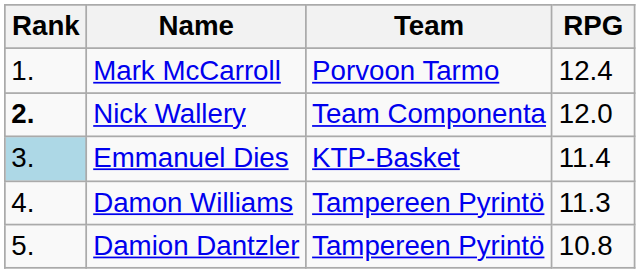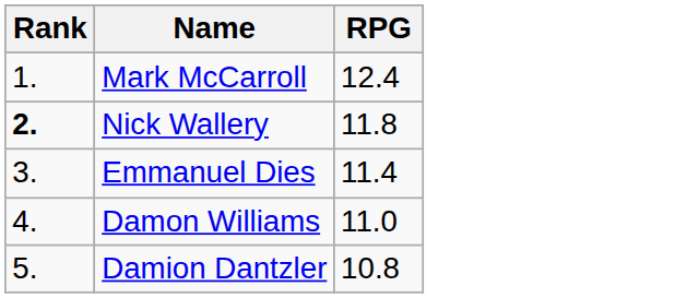 <table class="wikitable">
 <tr>
 <th width=40>Rank</th>
 <th>Name</th>
-<th>Team</th>
 <th width=40>RPG</th>
 </tr>
 <tr>
 <td>1.</td>
 <td> <a href='#'>Mark McCarroll</a></td>
-<td><a href='#'>Porvoon Tarmo</a></td>
 <td>12.4</td>
 </tr>
 <tr>
 <td><strong>2.</strong></td>
 <td> <a href='#'>Nick Wallery</a></td>
-<td><a href='#'>Team Componenta</a></td>
-<td>12.0</td>
+<td>11.8</td>
 </tr>
 <tr>
-<td style="background: lightblue;">3.</td>
+<td>3.</td>
 <td> <a href='#'>Emmanuel Dies</a></td>
-<td><a href='#'>KTP-Basket</a></td>
 <td>11.4</td>
 </tr>
 <tr>
 <td>4.</td>
 <td> <a href='#'>Damon Williams</a></td>
-<td><a href='#'>Tampereen Pyrintö</a></td>
-<td>11.3</td>
+<td>11.0</td>
 </tr>
 <tr>
 <td>5.</td>
 <td> <a href='#'>Damion Dantzler</a></td>
-<td><a href='#'>Tampereen Pyrintö</a></td>
 <td>10.8</td>
 </tr>
 </table>
